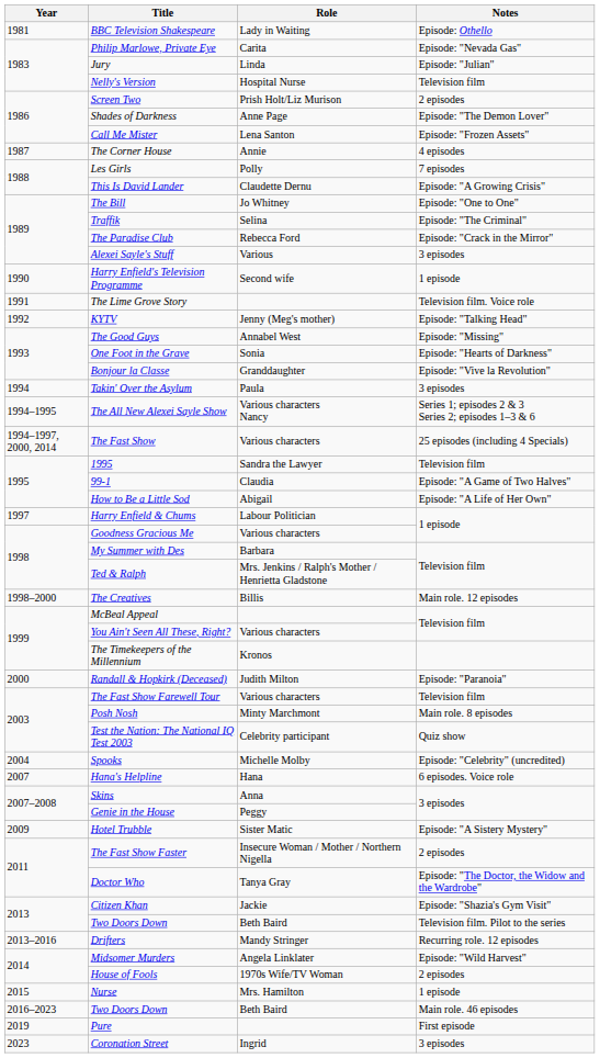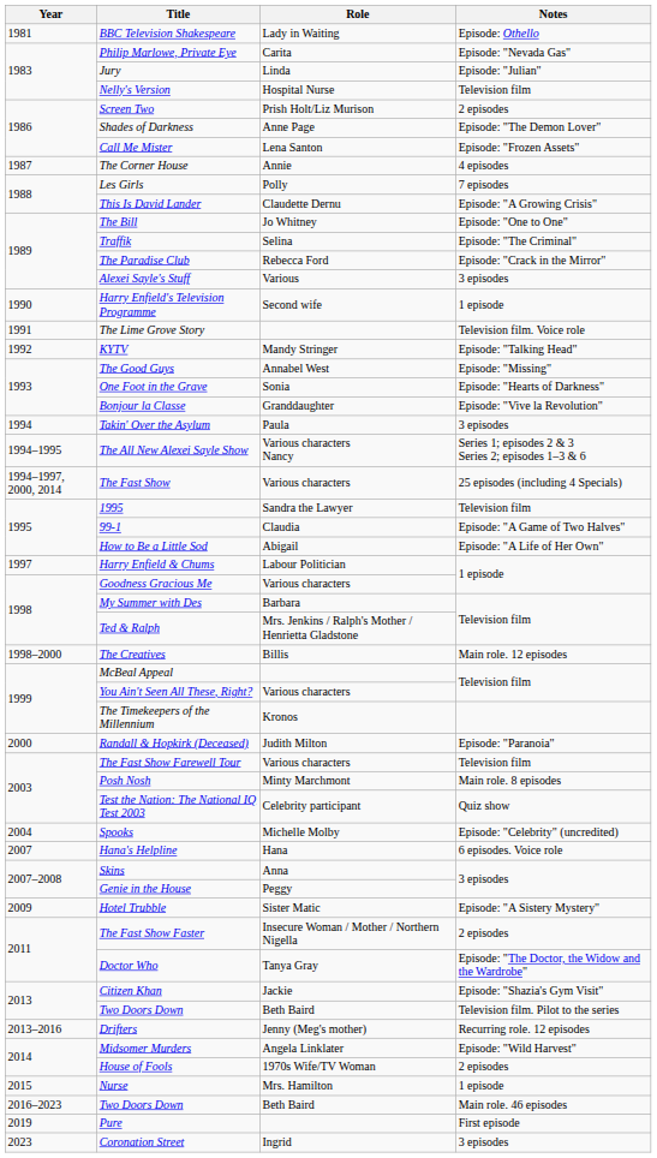 <table class="wikitable">
 <tr>
 <th>Year</th>
 <th>Title</th>
 <th>Role</th>
 <th>Notes</th>
 </tr>
 <tr>
 <td>1981</td>
 <td><a href='#'><em>BBC Television Shakespeare</em></a></td>
 <td>Lady in Waiting</td>
 <td>Episode: <em><a href='#'>Othello</a></em></td>
 </tr>
 <tr>
 <td rowspan="3">1983</td>
 <td><em><a href='#'>Philip Marlowe, Private Eye</a></em></td>
 <td>Carita</td>
 <td>Episode: "Nevada Gas"</td>
 </tr>
 <tr>
 <td><em>Jury</em></td>
 <td>Linda</td>
 <td>Episode: "Julian"</td>
 </tr>
 <tr>
 <td><em><a href='#'>Nelly's Version</a></em></td>
 <td>Hospital Nurse</td>
 <td>Television film</td>
 </tr>
 <tr>
 <td rowspan="3">1986</td>
 <td><em><a href='#'>Screen Two</a></em></td>
 <td>Prish Holt/Liz Murison</td>
 <td>2 episodes</td>
 </tr>
 <tr>
 <td><em>Shades of Darkness</em></td>
 <td>Anne Page</td>
 <td>Episode: "The Demon Lover"</td>
 </tr>
 <tr>
 <td><em><a href='#'>Call Me Mister</a></em></td>
 <td>Lena Santon</td>
 <td>Episode: "Frozen Assets"</td>
 </tr>
 <tr>
 <td>1987</td>
 <td><em>The Corner House</em></td>
 <td>Annie</td>
 <td>4 episodes</td>
 </tr>
 <tr>
 <td rowspan="2">1988</td>
 <td><em>Les Girls</em></td>
 <td>Polly</td>
 <td>7 episodes</td>
 </tr>
 <tr>
 <td><em><a href='#'>This Is David Lander</a></em></td>
 <td>Claudette Dernu</td>
 <td>Episode: "A Growing Crisis"</td>
 </tr>
 <tr>
 <td rowspan="4">1989</td>
 <td><em><a href='#'>The Bill</a></em></td>
 <td>Jo Whitney</td>
 <td>Episode: "One to One"</td>
 </tr>
 <tr>
 <td><em><a href='#'>Traffik</a></em></td>
 <td>Selina</td>
 <td>Episode: "The Criminal"</td>
 </tr>
 <tr>
 <td><em><a href='#'>The Paradise Club</a></em></td>
 <td>Rebecca Ford</td>
 <td>Episode: "Crack in the Mirror"</td>
 </tr>
 <tr>
 <td><em><a href='#'>Alexei Sayle's Stuff</a></em></td>
 <td>Various</td>
 <td>3 episodes</td>
 </tr>
 <tr>
 <td>1990</td>
 <td><em><a href='#'>Harry Enfield's Television Programme</a></em></td>
 <td>Second wife</td>
 <td>1 episode</td>
 </tr>
 <tr>
 <td>1991</td>
 <td><em>The Lime Grove Story</em></td>
 <td></td>
 <td>Television film. Voice role</td>
 </tr>
 <tr>
 <td>1992</td>
 <td><em><a href='#'>KYTV</a></em></td>
-<td>Jenny (Meg's mother)</td>
+<td>Mandy Stringer</td>
 <td>Episode: "Talking Head"</td>
 </tr>
 <tr>
 <td rowspan="3">1993</td>
 <td><em><a href='#'>The Good Guys</a></em></td>
 <td>Annabel West</td>
 <td>Episode: "Missing"</td>
 </tr>
 <tr>
 <td><em><a href='#'>One Foot in the Grave</a></em></td>
 <td>Sonia</td>
 <td>Episode: "Hearts of Darkness"</td>
 </tr>
 <tr>
 <td><em><a href='#'>Bonjour la Classe</a></em></td>
 <td>Granddaughter</td>
 <td>Episode: "Vive la Revolution"</td>
 </tr>
 <tr>
 <td>1994</td>
 <td><em><a href='#'>Takin' Over the Asylum</a></em></td>
 <td>Paula</td>
 <td>3 episodes</td>
 </tr>
 <tr>
 <td>1994–1995</td>
 <td><em><a href='#'>The All New Alexei Sayle Show</a></em></td>
 <td>Various characters<br>Nancy</td>
 <td>Series 1; episodes 2 & 3<br>Series 2; episodes 1–3 & 6</td>
 </tr>
 <tr>
 <td>1994–1997, 2000, 2014</td>
 <td><em><a href='#'>The Fast Show</a></em></td>
 <td>Various characters</td>
 <td>25 episodes (including 4 Specials)</td>
 </tr>
 <tr>
 <td rowspan="3">1995</td>
 <td><em><a href='#'>1995</a></em></td>
 <td>Sandra the Lawyer</td>
 <td>Television film</td>
 </tr>
 <tr>
 <td><em><a href='#'>99-1</a></em></td>
 <td>Claudia</td>
 <td>Episode: "A Game of Two Halves"</td>
 </tr>
 <tr>
 <td><em><a href='#'>How to Be a Little Sod</a></em></td>
 <td>Abigail</td>
 <td>Episode: "A Life of Her Own"</td>
 </tr>
 <tr>
 <td>1997</td>
 <td><em><a href='#'>Harry Enfield & Chums</a></em></td>
 <td>Labour Politician</td>
 <td rowspan="2">1 episode</td>
 </tr>
 <tr>
 <td rowspan="3">1998</td>
 <td><em><a href='#'>Goodness Gracious Me</a></em></td>
 <td>Various characters</td>
 </tr>
 <tr>
 <td><em><a href='#'>My Summer with Des</a></em></td>
 <td>Barbara</td>
 <td rowspan="2">Television film</td>
 </tr>
 <tr>
 <td><em><a href='#'>Ted & Ralph</a></em></td>
 <td>Mrs. Jenkins / Ralph's Mother / Henrietta Gladstone</td>
 </tr>
 <tr>
 <td>1998–2000</td>
 <td><em><a href='#'>The Creatives</a></em></td>
 <td>Billis</td>
 <td>Main role. 12 episodes</td>
 </tr>
 <tr>
 <td rowspan="3">1999</td>
 <td><em>McBeal Appeal</em></td>
 <td></td>
 <td rowspan="2">Television film</td>
 </tr>
 <tr>
 <td><em><a href='#'>You Ain't Seen All These, Right?</a></em></td>
 <td>Various characters</td>
 </tr>
 <tr>
 <td><em>The Timekeepers of the Millennium</em></td>
 <td>Kronos</td>
 <td></td>
 </tr>
 <tr>
 <td>2000</td>
 <td><em><a href='#'>Randall & Hopkirk (Deceased)</a></em></td>
 <td>Judith Milton</td>
 <td>Episode: "Paranoia"</td>
 </tr>
 <tr>
 <td rowspan="3">2003</td>
 <td><em><a href='#'>The Fast Show Farewell Tour</a></em></td>
 <td>Various characters</td>
 <td>Television film</td>
 </tr>
 <tr>
 <td><em><a href='#'>Posh Nosh</a></em></td>
 <td>Minty Marchmont</td>
 <td>Main role. 8 episodes</td>
 </tr>
 <tr>
 <td><em><a href='#'>Test the Nation: The National IQ Test 2003</a></em></td>
 <td>Celebrity participant</td>
 <td>Quiz show</td>
 </tr>
 <tr>
 <td>2004</td>
 <td><em><a href='#'>Spooks</a></em></td>
 <td>Michelle Molby</td>
 <td>Episode: "Celebrity" (uncredited)</td>
 </tr>
 <tr>
 <td>2007</td>
 <td><em><a href='#'>Hana's Helpline</a></em></td>
 <td>Hana</td>
 <td>6 episodes. Voice role</td>
 </tr>
 <tr>
 <td rowspan="2">2007–2008</td>
 <td><em><a href='#'>Skins</a></em></td>
 <td>Anna</td>
 <td rowspan="2">3 episodes</td>
 </tr>
 <tr>
 <td><em><a href='#'>Genie in the House</a></em></td>
 <td>Peggy</td>
 </tr>
 <tr>
 <td>2009</td>
 <td><em><a href='#'>Hotel Trubble</a></em></td>
 <td>Sister Matic</td>
 <td>Episode: "A Sistery Mystery"</td>
 </tr>
 <tr>
 <td rowspan="2">2011</td>
 <td><em><a href='#'>The Fast Show Faster</a></em></td>
 <td>Insecure Woman / Mother / Northern Nigella</td>
 <td>2 episodes</td>
 </tr>
 <tr>
 <td><em><a href='#'>Doctor Who</a></em></td>
 <td>Tanya Gray</td>
 <td>Episode: "<a href='#'>The Doctor, the Widow and the Wardrobe</a>"</td>
 </tr>
 <tr>
 <td rowspan="2">2013</td>
 <td><em><a href='#'>Citizen Khan</a></em></td>
 <td>Jackie</td>
 <td>Episode: "Shazia's Gym Visit"</td>
 </tr>
 <tr>
 <td><em><a href='#'>Two Doors Down</a></em></td>
 <td>Beth Baird</td>
 <td>Television film. Pilot to the series</td>
 </tr>
 <tr>
 <td>2013–2016</td>
 <td><em><a href='#'>Drifters</a></em></td>
-<td>Mandy Stringer</td>
+<td>Jenny (Meg's mother)</td>
 <td>Recurring role. 12 episodes</td>
 </tr>
 <tr>
 <td rowspan="2">2014</td>
 <td><em><a href='#'>Midsomer Murders</a></em></td>
 <td>Angela Linklater</td>
 <td>Episode: "Wild Harvest"</td>
 </tr>
 <tr>
 <td><em><a href='#'>House of Fools</a></em></td>
 <td>1970s Wife/TV Woman</td>
 <td>2 episodes</td>
 </tr>
 <tr>
 <td>2015</td>
 <td><em><a href='#'>Nurse</a></em></td>
 <td>Mrs. Hamilton</td>
 <td>1 episode</td>
 </tr>
 <tr>
 <td>2016–2023</td>
 <td><em><a href='#'>Two Doors Down</a></em></td>
 <td>Beth Baird</td>
 <td>Main role. 46 episodes</td>
 </tr>
 <tr>
 <td>2019</td>
 <td><em><a href='#'>Pure</a></em></td>
 <td></td>
 <td>First episode</td>
 </tr>
 <tr>
 <td>2023</td>
 <td><em><a href='#'>Coronation Street</a></em></td>
 <td>Ingrid</td>
 <td>3 episodes</td>
 </tr>
 </table>
